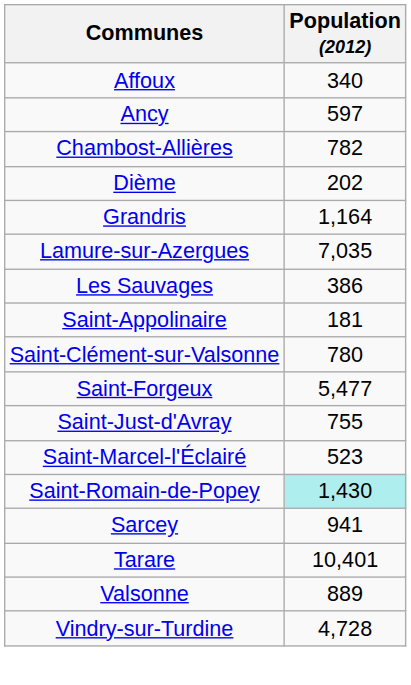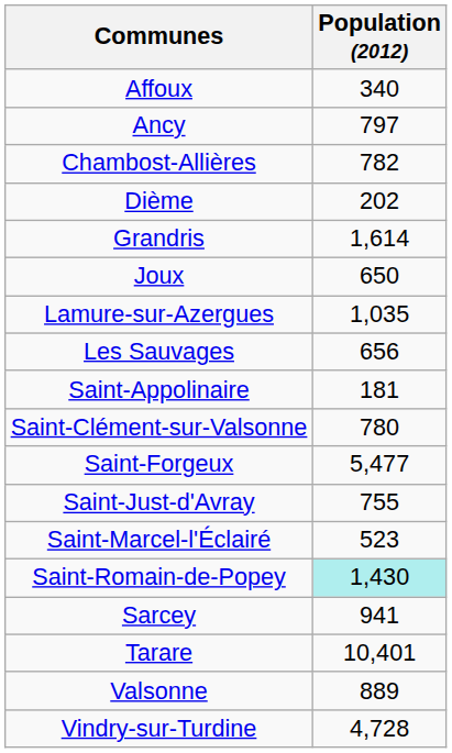 <table class="wikitable centre" style="text-align:center;">
 <tr>
 <th socpe="col">Communes</th>
 <th scope="col">Population<br><small><em>(2012)</em></small></th>
 </tr>
 <tr>
 <td><a href='#'>Affoux</a></td>
 <td>340</td>
 </tr>
 <tr>
 <td><a href='#'>Ancy</a></td>
-<td>597</td>
+<td>797</td>
 </tr>
 <tr>
 <td><a href='#'>Chambost-Allières</a></td>
 <td>782</td>
 </tr>
 <tr>
 <td><a href='#'>Dième</a></td>
 <td>202</td>
 </tr>
 <tr>
 <td><a href='#'>Grandris</a></td>
-<td>1,164</td>
+<td>1,614</td>
+</tr>
+<tr>
+<td><a href='#'>Joux</a></td>
+<td>650</td>
 </tr>
 <tr>
 <td><a href='#'>Lamure-sur-Azergues</a></td>
-<td>7,035</td>
+<td>1,035</td>
 </tr>
 <tr>
 <td><a href='#'>Les Sauvages</a></td>
-<td>386</td>
+<td>656</td>
 </tr>
 <tr>
 <td><a href='#'>Saint-Appolinaire</a></td>
 <td>181</td>
 </tr>
 <tr>
 <td><a href='#'>Saint-Clément-sur-Valsonne</a></td>
 <td>780</td>
 </tr>
 <tr>
 <td><a href='#'>Saint-Forgeux</a></td>
 <td>5,477</td>
 </tr>
 <tr>
 <td><a href='#'>Saint-Just-d'Avray</a></td>
 <td>755</td>
 </tr>
 <tr>
 <td><a href='#'>Saint-Marcel-l'Éclairé</a></td>
 <td>523</td>
 </tr>
 <tr>
 <td><a href='#'>Saint-Romain-de-Popey</a></td>
 <td style="background: paleturquoise;">1,430</td>
 </tr>
 <tr>
 <td><a href='#'>Sarcey</a></td>
 <td>941</td>
 </tr>
 <tr>
 <td><a href='#'>Tarare</a></td>
 <td>10,401</td>
 </tr>
 <tr>
 <td><a href='#'>Valsonne</a></td>
 <td>889</td>
 </tr>
 <tr>
 <td><a href='#'>Vindry-sur-Turdine</a></td>
 <td>4,728</td>
 </tr>
 </table>
